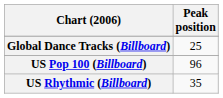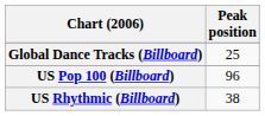 <table class="wikitable sortable plainrowheaders" style="text-align:center">
 <tr>
 <th scope="col">Chart (2006)</th>
 <th scope="col">Peak<br>position</th>
 </tr>
 <tr>
 </tr>
 <tr>
 </tr>
 <tr>
 </tr>
 <tr>
 </tr>
 <tr>
 <th scope="row">Global Dance Tracks (<em><a href='#'>Billboard</a></em>)</th>
 <td>25</td>
 </tr>
 <tr>
 </tr>
 <tr>
 </tr>
 <tr>
 </tr>
 <tr>
 </tr>
 <tr>
 </tr>
 <tr>
 <th scope="row">US <a href='#'>Pop 100</a> (<em><a href='#'>Billboard</a></em>)</th>
 <td>96</td>
 </tr>
 <tr>
 <th scope="row">US <a href='#'>Rhythmic</a> (<em><a href='#'>Billboard</a></em>)</th>
-<td>35</td>
+<td>38</td>
 </tr>
 </table>
